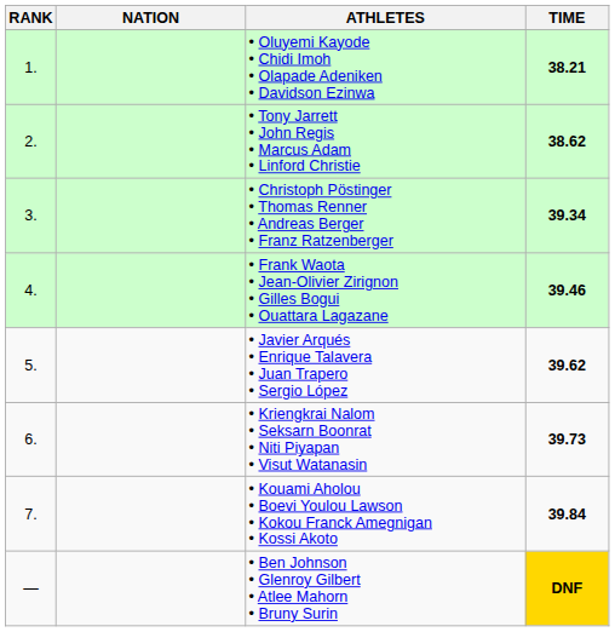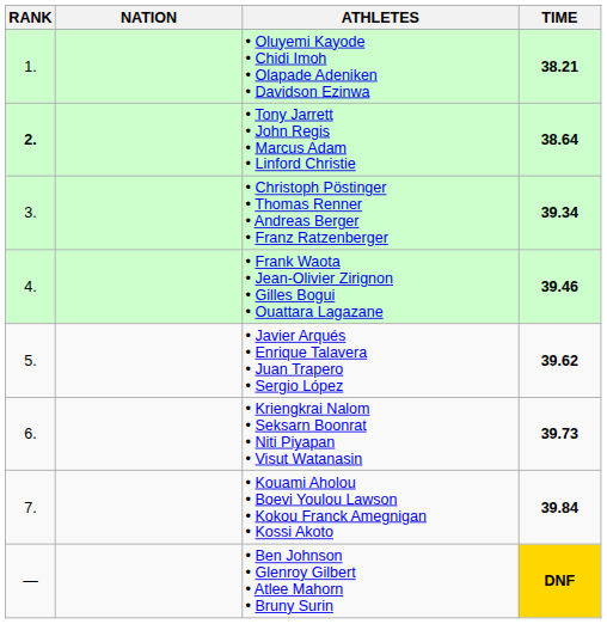 <table class="wikitable" style="border-collapse: collapse; font-size: 90%;">
 <tr>
 <th>RANK</th>
 <th style="width: 12em">NATION</th>
 <th style="width: 18em">ATHLETES</th>
 <th style="width: 5em">TIME</th>
 </tr>
 <tr style="background:#ccffcc;">
 <td align="center">1.</td>
 <td align="center"></td>
 <td>• <a href='#'>Oluyemi Kayode</a><br>• <a href='#'>Chidi Imoh</a><br>• <a href='#'>Olapade Adeniken</a><br>• <a href='#'>Davidson Ezinwa</a></td>
 <td align="center"><strong>38.21</strong></td>
 </tr>
 <tr style="background:#ccffcc;">
-<td align="center">2.</td>
+<td align="center"><strong>2.</strong></td>
 <td align="center"></td>
 <td>• <a href='#'>Tony Jarrett</a><br>• <a href='#'>John Regis</a><br>• <a href='#'>Marcus Adam</a><br>• <a href='#'>Linford Christie</a></td>
-<td align="center"><strong>38.62</strong></td>
+<td align="center"><strong>38.64</strong></td>
 </tr>
 <tr style="background:#ccffcc;">
 <td align="center">3.</td>
 <td align="center"></td>
 <td>• <a href='#'>Christoph Pöstinger</a><br>• <a href='#'>Thomas Renner</a><br>• <a href='#'>Andreas Berger</a><br>• <a href='#'>Franz Ratzenberger</a></td>
 <td align="center"><strong>39.34</strong></td>
 </tr>
 <tr style="background:#ccffcc;">
 <td align="center">4.</td>
 <td align="center"></td>
 <td>• <a href='#'>Frank Waota</a><br>• <a href='#'>Jean-Olivier Zirignon</a><br>• <a href='#'>Gilles Bogui</a><br>• <a href='#'>Ouattara Lagazane</a></td>
 <td align="center"><strong>39.46</strong></td>
 </tr>
 <tr>
 <td align="center">5.</td>
 <td align="center"></td>
 <td>• <a href='#'>Javier Arqués</a><br>• <a href='#'>Enrique Talavera</a><br>• <a href='#'>Juan Trapero</a><br>• <a href='#'>Sergio López</a></td>
 <td align="center"><strong>39.62</strong></td>
 </tr>
 <tr>
 <td align="center">6.</td>
 <td align="center"></td>
 <td>• <a href='#'>Kriengkrai Nalom</a><br>• <a href='#'>Seksarn Boonrat</a><br>• <a href='#'>Niti Piyapan</a><br>• <a href='#'>Visut Watanasin</a></td>
 <td align="center"><strong>39.73</strong></td>
 </tr>
 <tr>
 <td align="center">7.</td>
 <td align="center"></td>
 <td>• <a href='#'>Kouami Aholou</a><br>• <a href='#'>Boevi Youlou Lawson</a><br>• <a href='#'>Kokou Franck Amegnigan</a><br>• <a href='#'>Kossi Akoto</a></td>
 <td align="center"><strong>39.84</strong></td>
 </tr>
 <tr>
 <td align="center">—</td>
 <td align="center"></td>
 <td>• <a href='#'>Ben Johnson</a><br>• <a href='#'>Glenroy Gilbert</a><br>• <a href='#'>Atlee Mahorn</a><br>• <a href='#'>Bruny Surin</a></td>
 <td align="center" style="background: gold;"><strong>DNF</strong></td>
 </tr>
 </table>
